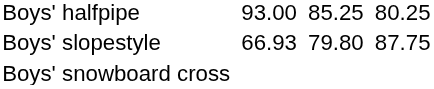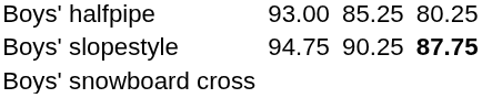 <table>
 <tr>
 <td>Boys' halfpipe<br></td>
 <td></td>
 <td>93.00</td>
 <td></td>
 <td>85.25</td>
 <td></td>
 <td>80.25</td>
 </tr>
 <tr>
 <td>Boys' slopestyle<br></td>
 <td></td>
-<td>66.93</td>
+<td>94.75</td>
 <td></td>
-<td>79.80</td>
+<td>90.25</td>
 <td></td>
-<td>87.75</td>
+<td><strong>87.75</strong></td>
 </tr>
 <tr>
 <td>Boys' snowboard cross<br></td>
 <td colspan="2"></td>
 <td colspan="2"></td>
 <td colspan="2"></td>
 </tr>
 </table>
